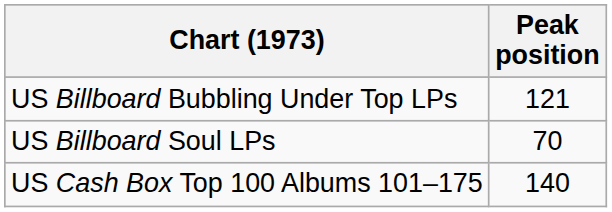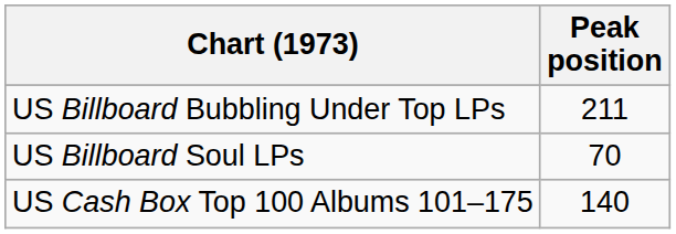 <table class="wikitable">
 <tr>
 <th>Chart (1973)</th>
 <th>Peak<br>position</th>
 </tr>
 <tr>
 <td>US <em>Billboard</em> Bubbling Under Top LPs</td>
-<td align="center">121</td>
+<td align="center">211</td>
 </tr>
 <tr>
 <td>US <em>Billboard</em> Soul LPs</td>
 <td align="center">70</td>
 </tr>
 <tr>
 <td>US <em>Cash Box</em> Top 100 Albums 101–175</td>
 <td align="center">140</td>
 </tr>
 </table>
